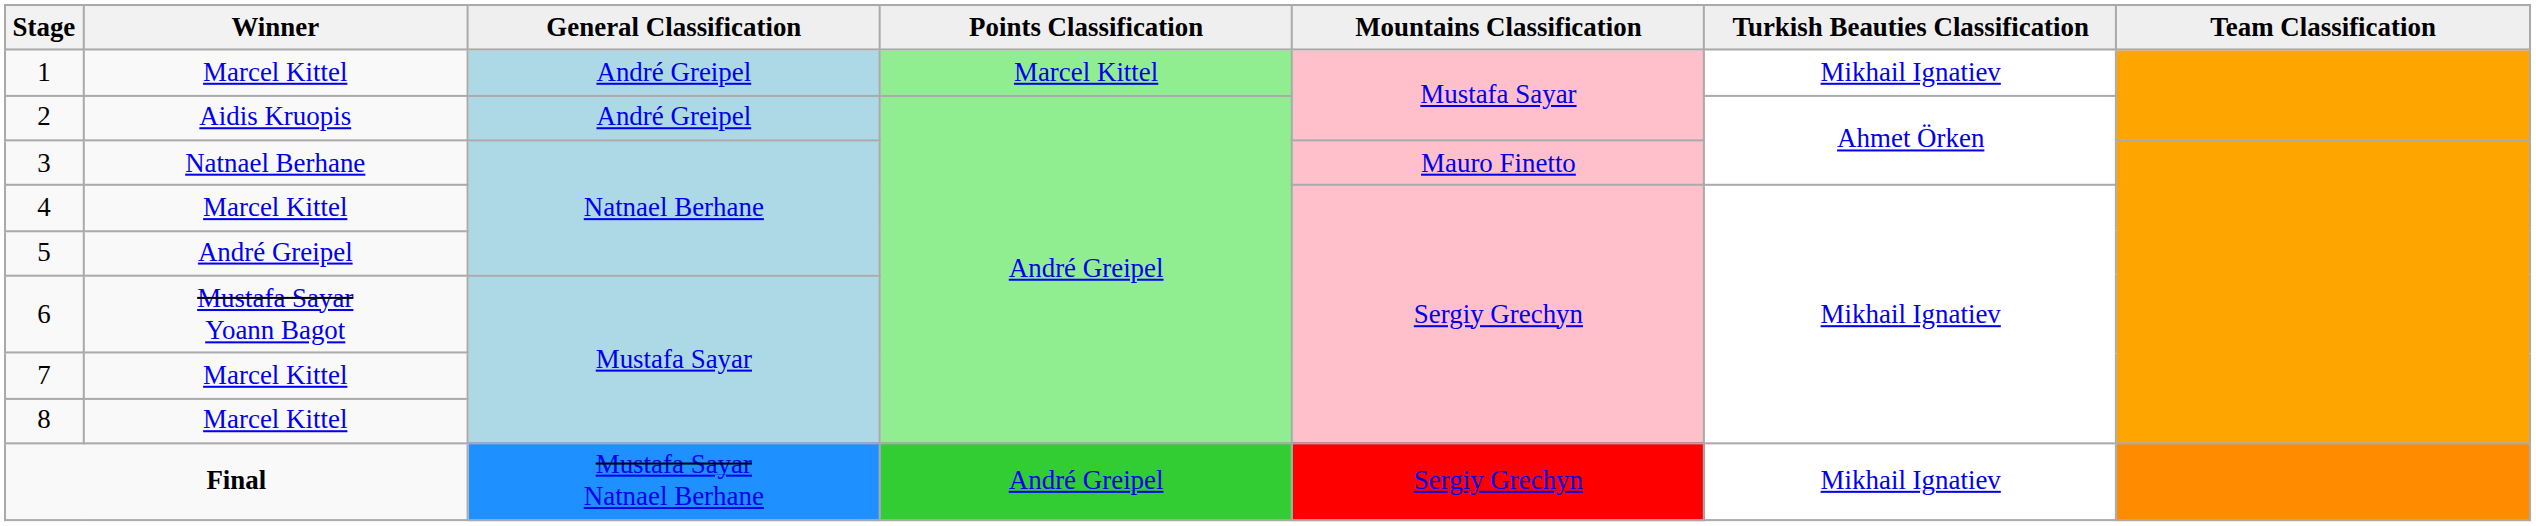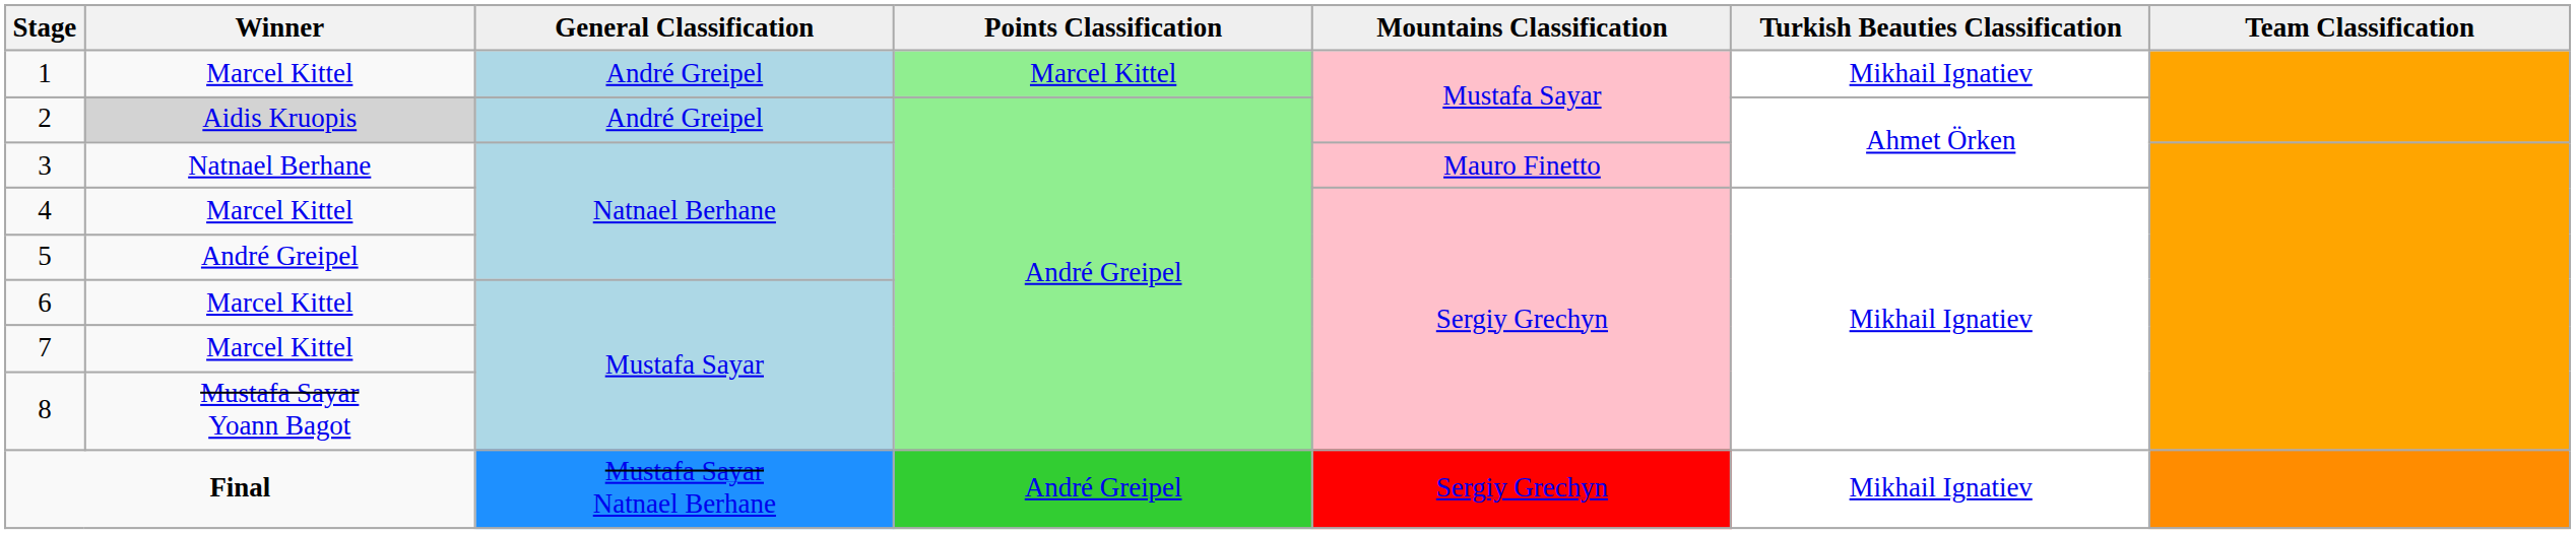 <table class="wikitable" style="text-align: center; font-size:smaller;">
 <tr>
 <th style="width:1%;">Stage</th>
 <th style="width:14%;">Winner</th>
 <th style="background:#efefef; width:15%;">General Classification<br></th>
 <th style="background:#efefef; width:15%;">Points Classification<br></th>
 <th style="background:#efefef; width:15%;">Mountains Classification<br></th>
 <th style="background:#efefef; width:15%;">Turkish Beauties Classification<br></th>
 <th style="background:#efefef; width:15%;">Team Classification</th>
 </tr>
 <tr>
 <td>1</td>
 <td><a href='#'>Marcel Kittel</a></td>
 <td style="background:lightblue;"><a href='#'>André Greipel</a></td>
 <td style="background:lightgreen;"><a href='#'>Marcel Kittel</a></td>
 <td style="background:pink;" rowspan="2"><a href='#'>Mustafa Sayar</a></td>
 <td style="background:white;"><a href='#'>Mikhail Ignatiev</a></td>
 <td style="background:orange;" rowspan="2"></td>
 </tr>
 <tr>
 <td>2</td>
-<td><a href='#'>Aidis Kruopis</a></td>
+<td style="background: lightgrey;"><a href='#'>Aidis Kruopis</a></td>
 <td style="background:lightblue;"><a href='#'>André Greipel</a></td>
 <td style="background:lightgreen;" rowspan="7"><a href='#'>André Greipel</a></td>
 <td style="background:white;" rowspan="2"><a href='#'>Ahmet Örken</a></td>
 </tr>
 <tr>
 <td>3</td>
 <td><a href='#'>Natnael Berhane</a></td>
 <td style="background:lightblue;" rowspan="3"><a href='#'>Natnael Berhane</a></td>
 <td style="background:pink;"><a href='#'>Mauro Finetto</a></td>
 <td style="background:orange;" rowspan="6"></td>
 </tr>
 <tr>
 <td>4</td>
 <td><a href='#'>Marcel Kittel</a></td>
 <td style="background:pink;" rowspan="5"><a href='#'>Sergiy Grechyn</a></td>
 <td style="background:white;" rowspan="5"><a href='#'>Mikhail Ignatiev</a></td>
 </tr>
 <tr>
 <td>5</td>
 <td><a href='#'>André Greipel</a></td>
 </tr>
 <tr>
 <td>6</td>
-<td><del><a href='#'>Mustafa Sayar</a></del><br><a href='#'>Yoann Bagot</a></td>
+<td><a href='#'>Marcel Kittel</a></td>
 <td style="background:lightblue;" rowspan="3"><a href='#'>Mustafa Sayar</a></td>
 </tr>
 <tr>
 <td>7</td>
 <td><a href='#'>Marcel Kittel</a></td>
 </tr>
 <tr>
 <td>8</td>
-<td><a href='#'>Marcel Kittel</a></td>
+<td><del><a href='#'>Mustafa Sayar</a></del><br><a href='#'>Yoann Bagot</a></td>
 </tr>
 <tr>
 <td colspan="2"><strong>Final</strong><br></td>
 <td style="background:dodgerblue;"><del><a href='#'>Mustafa Sayar</a></del><br><a href='#'>Natnael Berhane</a></td>
 <td style="background:limegreen;"><a href='#'>André Greipel</a></td>
 <td style="background:red;"><a href='#'>Sergiy Grechyn</a></td>
 <td style="background:white;"><a href='#'>Mikhail Ignatiev</a></td>
 <td style="background:darkorange;"></td>
 </tr>
 </table>
